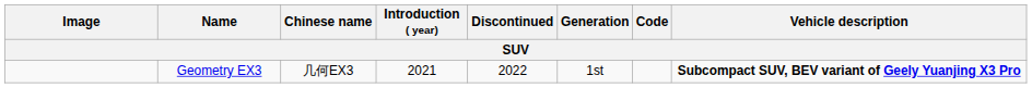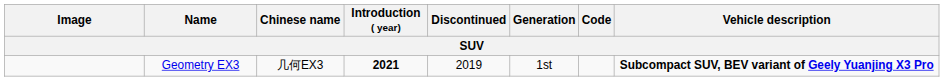 <table class="wikitable" style="text-align: center; width: 100%">
 <tr>
 <th class="unsortable" width="15%">Image</th>
 <th class="unsortable" width="12%">Name</th>
 <th>Chinese name</th>
 <th width="9%">Introduction<br><small>( year)</small></th>
 <th>Discontinued</th>
 <th>Generation</th>
 <th class="unsortable">Code</th>
 <th class="unsortable">Vehicle description</th>
 </tr>
 <tr>
 <th colspan="8">SUV</th>
 </tr>
 <tr>
 <td></td>
 <td><a href='#'>Geometry EX3</a></td>
 <td>几何EX3</td>
-<td>2021</td>
-<td>2022</td>
+<td><strong>2021</strong></td>
+<td>2019</td>
 <td>1st</td>
 <td></td>
 <td><strong>Subcompact SUV, BEV variant of <a href='#'>Geely Yuanjing X3 Pro</a></strong></td>
 </tr>
 </table>
